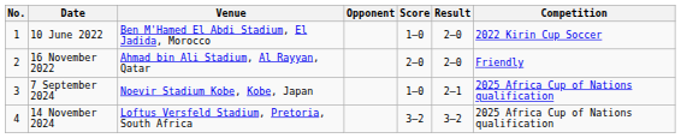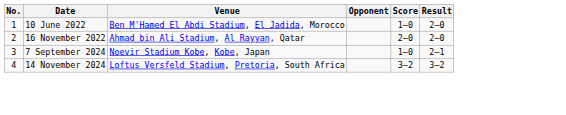 <table class="wikitable sortable">
 <tr>
 <th scope="col">No.</th>
 <th scope="col">Date</th>
 <th scope="col">Venue</th>
 <th scope="col">Opponent</th>
 <th scope="col">Score</th>
 <th scope="col">Result</th>
-<th scope="col">Competition</th>
 </tr>
 <tr>
 <td align="center">1</td>
 <td>10 June 2022</td>
 <td><a href='#'>Ben M'Hamed El Abdi Stadium</a>, <a href='#'>El Jadida</a>, Morocco</td>
 <td></td>
 <td align="center">1–0</td>
 <td align="center">2–0</td>
-<td><a href='#'>2022 Kirin Cup Soccer</a></td>
 </tr>
 <tr>
 <td align="center">2</td>
 <td>16 November 2022</td>
 <td><a href='#'>Ahmad bin Ali Stadium</a>, <a href='#'>Al Rayyan</a>, Qatar</td>
 <td></td>
 <td align="center">2–0</td>
 <td align="center">2–0</td>
-<td><a href='#'>Friendly</a></td>
 </tr>
 <tr>
 <td align="center">3</td>
 <td>7 September 2024</td>
 <td><a href='#'>Noevir Stadium Kobe</a>, <a href='#'>Kobe</a>, Japan</td>
 <td></td>
 <td align="center">1–0</td>
 <td align="center">2–1</td>
-<td><a href='#'>2025 Africa Cup of Nations qualification</a></td>
 </tr>
 <tr>
 <td align="center">4</td>
 <td>14 November 2024</td>
 <td><a href='#'>Loftus Versfeld Stadium</a>, <a href='#'>Pretoria</a>, South Africa</td>
 <td></td>
 <td align="center">3–2</td>
 <td align="center">3–2</td>
-<td>2025 Africa Cup of Nations qualification</td>
 </tr>
 </table>
